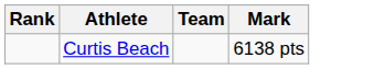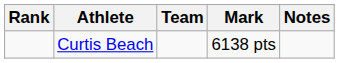 <table class="wikitable sortable">
 <tr>
 <th>Rank</th>
 <th>Athlete</th>
 <th>Team</th>
 <th>Mark</th>
+<th>Notes</th>
 </tr>
 <tr>
 <td align=center></td>
 <td><a href='#'>Curtis Beach</a></td>
 <td></td>
 <td>6138 pts</td>
+<td></td>
 </tr>
 </table>
